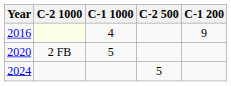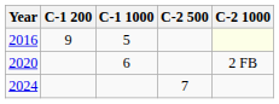 <table class="wikitable" style="text-align:center;">
 <tr>
 <th>Year</th>
-<th>C-2 1000</th>
+<th>C-1 200</th>
 <th>C-1 1000</th>
 <th>C-2 500</th>
-<th>C-1 200</th>
+<th>C-2 1000</th>
 </tr>
 <tr>
 <td><a href='#'>2016</a></td>
+<td>9</td>
+<td>5</td>
+<td></td>
 <td style="background:#fdffe7"></td>
-<td>4</td>
-<td></td>
-<td>9</td>
 </tr>
 <tr>
 <td><a href='#'>2020</a></td>
+<td></td>
+<td>6</td>
+<td></td>
 <td>2 FB</td>
-<td>5</td>
-<td></td>
-<td></td>
 </tr>
 <tr>
 <td><a href='#'>2024</a></td>
 <td></td>
 <td></td>
-<td>5</td>
+<td>7</td>
 <td></td>
 </tr>
 </table>
